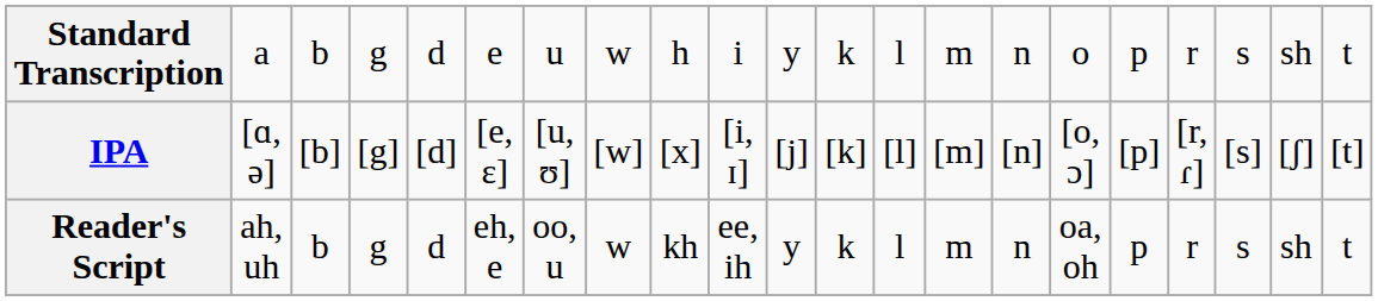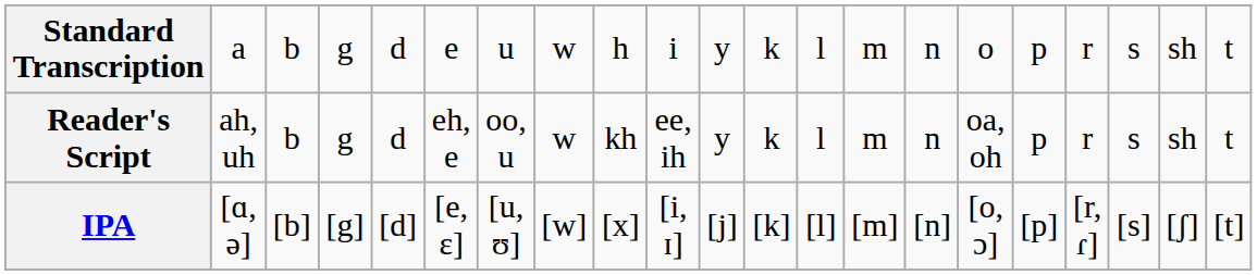 <table class="wikitable" style="text-align:center">
 <tr>
 <th>Standard Transcription</th>
 <td>a</td>
 <td>b</td>
 <td>g</td>
 <td>d</td>
 <td>e</td>
 <td>u</td>
 <td>w</td>
 <td>h</td>
 <td>i</td>
 <td>y</td>
 <td>k</td>
 <td>l</td>
 <td>m</td>
 <td>n</td>
 <td>o</td>
+<td>p</td>
+<td>r</td>
+<td>s</td>
+<td>sh</td>
+<td>t</td>
+</tr>
+<tr>
+<th>Reader's Script</th>
+<td>ah, uh</td>
+<td>b</td>
+<td>g</td>
+<td>d</td>
+<td>eh, e</td>
+<td>oo, u</td>
+<td>w</td>
+<td>kh</td>
+<td>ee, ih</td>
+<td>y</td>
+<td>k</td>
+<td>l</td>
+<td>m</td>
+<td>n</td>
+<td>oa, oh</td>
 <td>p</td>
 <td>r</td>
 <td>s</td>
 <td>sh</td>
 <td>t</td>
 </tr>
 <tr>
 <th><a href='#'>IPA</a></th>
 <td>[ɑ, ə]</td>
 <td>[b]</td>
 <td>[g]</td>
 <td>[d]</td>
 <td>[e, ɛ]</td>
 <td>[u, ʊ]</td>
 <td>[w]</td>
 <td>[x]</td>
 <td>[i, ɪ]</td>
 <td>[j]</td>
 <td>[k]</td>
 <td>[l]</td>
 <td>[m]</td>
 <td>[n]</td>
 <td>[o, ɔ]</td>
 <td>[p]</td>
 <td>[r, ɾ]</td>
 <td>[s]</td>
 <td>[ʃ]</td>
 <td>[t]</td>
 </tr>
-<tr>
-<th>Reader's Script</th>
-<td>ah, uh</td>
-<td>b</td>
-<td>g</td>
-<td>d</td>
-<td>eh, e</td>
-<td>oo, u</td>
-<td>w</td>
-<td>kh</td>
-<td>ee, ih</td>
-<td>y</td>
-<td>k</td>
-<td>l</td>
-<td>m</td>
-<td>n</td>
-<td>oa, oh</td>
-<td>p</td>
-<td>r</td>
-<td>s</td>
-<td>sh</td>
-<td>t</td>
-</tr>
 </table>
